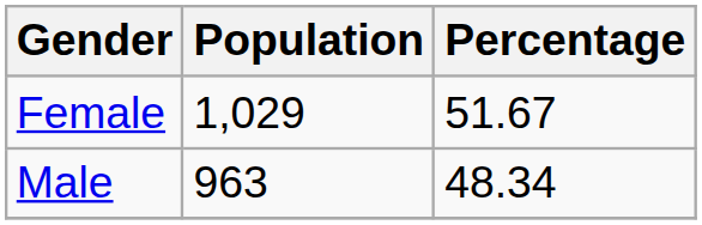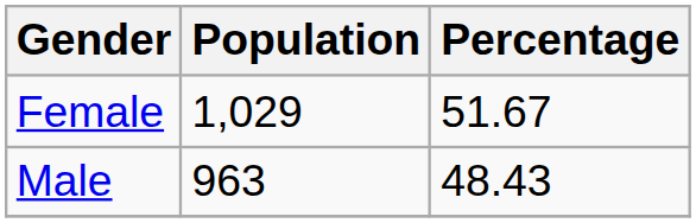 <table class="wikitable">
 <tr>
 <th>Gender</th>
 <th>Population</th>
 <th>Percentage</th>
 </tr>
 <tr>
 <td><a href='#'>Female</a></td>
 <td>1,029</td>
 <td>51.67</td>
 </tr>
 <tr>
 <td><a href='#'>Male</a></td>
 <td>963</td>
-<td>48.34</td>
+<td>48.43</td>
 </tr>
 <tr>
 </tr>
 </table>
